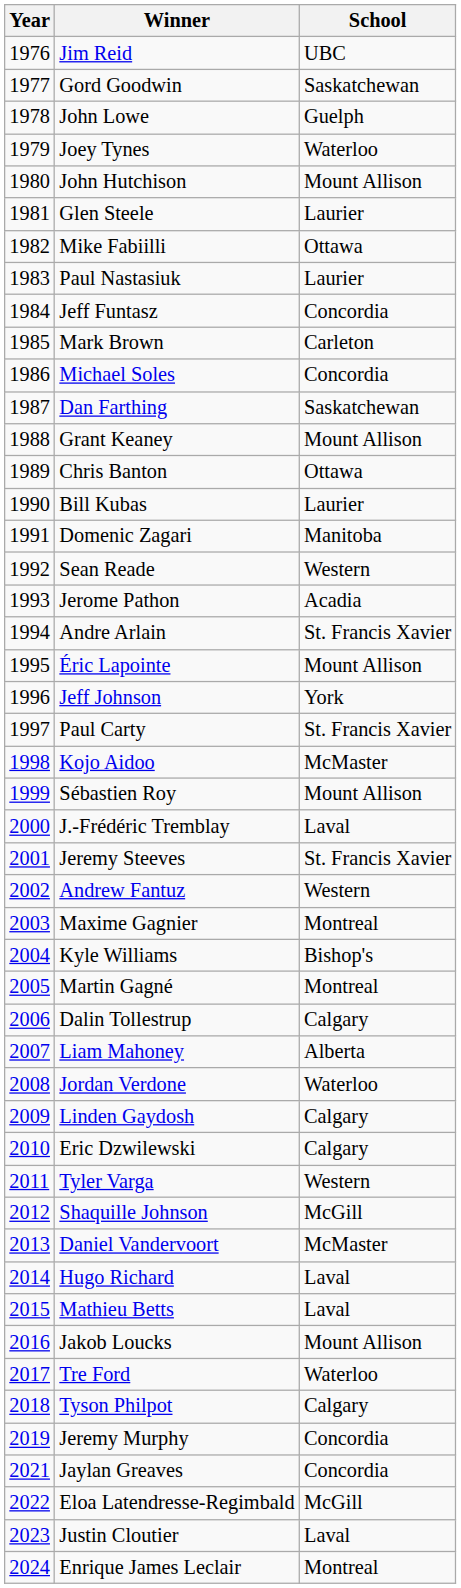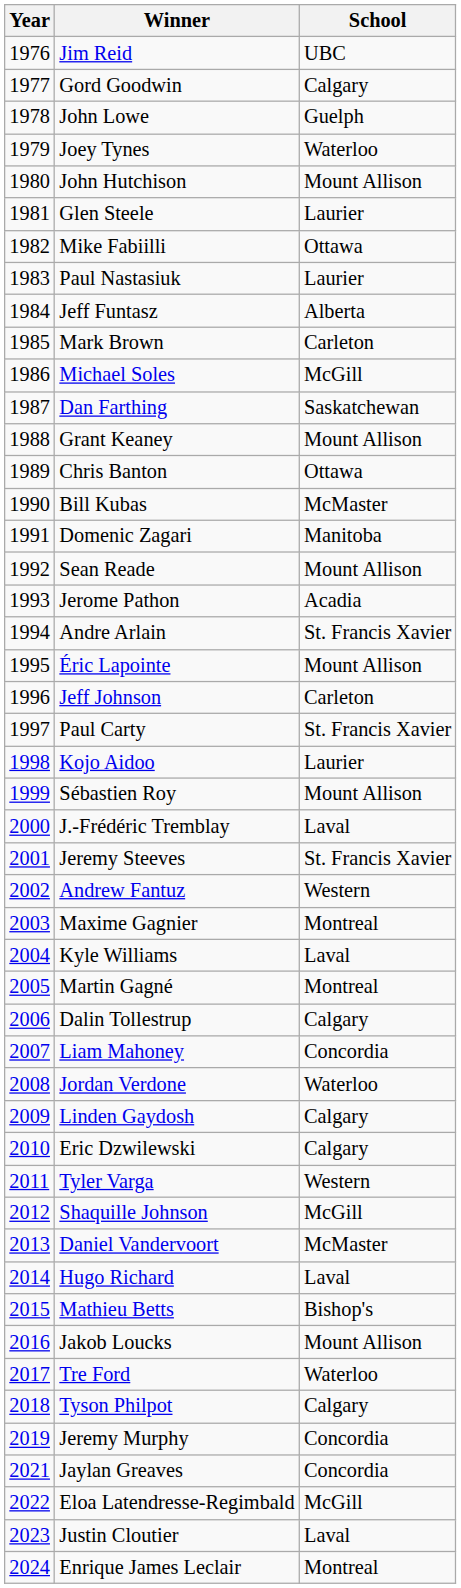 <table class="wikitable">
 <tr>
 <th>Year</th>
 <th>Winner</th>
 <th>School</th>
 </tr>
 <tr>
 <td>1976</td>
 <td><a href='#'>Jim Reid</a></td>
 <td>UBC</td>
 </tr>
 <tr>
 <td>1977</td>
 <td>Gord Goodwin</td>
-<td>Saskatchewan</td>
+<td>Calgary</td>
 </tr>
 <tr>
 <td>1978</td>
 <td>John Lowe</td>
 <td>Guelph</td>
 </tr>
 <tr>
 <td>1979</td>
 <td>Joey Tynes</td>
 <td>Waterloo</td>
 </tr>
 <tr>
 <td>1980</td>
 <td>John Hutchison</td>
 <td>Mount Allison</td>
 </tr>
 <tr>
 <td>1981</td>
 <td>Glen Steele</td>
 <td>Laurier</td>
 </tr>
 <tr>
 <td>1982</td>
 <td>Mike Fabiilli</td>
 <td>Ottawa</td>
 </tr>
 <tr>
 <td>1983</td>
 <td>Paul Nastasiuk</td>
 <td>Laurier</td>
 </tr>
 <tr>
 <td>1984</td>
 <td>Jeff Funtasz</td>
-<td>Concordia</td>
+<td>Alberta</td>
 </tr>
 <tr>
 <td>1985</td>
 <td>Mark Brown</td>
 <td>Carleton</td>
 </tr>
 <tr>
 <td>1986</td>
 <td><a href='#'>Michael Soles</a></td>
-<td>Concordia</td>
+<td>McGill</td>
 </tr>
 <tr>
 <td>1987</td>
 <td><a href='#'>Dan Farthing</a></td>
 <td>Saskatchewan</td>
 </tr>
 <tr>
 <td>1988</td>
 <td>Grant Keaney</td>
 <td>Mount Allison</td>
 </tr>
 <tr>
 <td>1989</td>
 <td>Chris Banton</td>
 <td>Ottawa</td>
 </tr>
 <tr>
 <td>1990</td>
 <td>Bill Kubas</td>
-<td>Laurier</td>
+<td>McMaster</td>
 </tr>
 <tr>
 <td>1991</td>
 <td>Domenic Zagari</td>
 <td>Manitoba</td>
 </tr>
 <tr>
 <td>1992</td>
 <td>Sean Reade</td>
-<td>Western</td>
+<td>Mount Allison</td>
 </tr>
 <tr>
 <td>1993</td>
 <td>Jerome Pathon</td>
 <td>Acadia</td>
 </tr>
 <tr>
 <td>1994</td>
 <td>Andre Arlain</td>
 <td>St. Francis Xavier</td>
 </tr>
 <tr>
 <td>1995</td>
 <td><a href='#'>Éric Lapointe</a></td>
 <td>Mount Allison</td>
 </tr>
 <tr>
 <td>1996</td>
 <td><a href='#'>Jeff Johnson</a></td>
-<td>York</td>
+<td>Carleton</td>
 </tr>
 <tr>
 <td>1997</td>
 <td>Paul Carty</td>
 <td>St. Francis Xavier</td>
 </tr>
 <tr>
 <td><a href='#'>1998</a></td>
 <td><a href='#'>Kojo Aidoo</a></td>
-<td>McMaster</td>
+<td>Laurier</td>
 </tr>
 <tr>
 <td><a href='#'>1999</a></td>
 <td>Sébastien Roy</td>
 <td>Mount Allison</td>
 </tr>
 <tr>
 <td><a href='#'>2000</a></td>
 <td>J.-Frédéric Tremblay</td>
 <td>Laval</td>
 </tr>
 <tr>
 <td><a href='#'>2001</a></td>
 <td>Jeremy Steeves</td>
 <td>St. Francis Xavier</td>
 </tr>
 <tr>
 <td><a href='#'>2002</a></td>
 <td><a href='#'>Andrew Fantuz</a></td>
 <td>Western</td>
 </tr>
 <tr>
 <td><a href='#'>2003</a></td>
 <td>Maxime Gagnier</td>
 <td>Montreal</td>
 </tr>
 <tr>
 <td><a href='#'>2004</a></td>
 <td>Kyle Williams</td>
-<td>Bishop's</td>
+<td>Laval</td>
 </tr>
 <tr>
 <td><a href='#'>2005</a></td>
 <td>Martin Gagné</td>
 <td>Montreal</td>
 </tr>
 <tr>
 <td><a href='#'>2006</a></td>
 <td>Dalin Tollestrup</td>
 <td>Calgary</td>
 </tr>
 <tr>
 <td><a href='#'>2007</a></td>
 <td><a href='#'>Liam Mahoney</a></td>
-<td>Alberta</td>
+<td>Concordia</td>
 </tr>
 <tr>
 <td><a href='#'>2008</a></td>
 <td><a href='#'>Jordan Verdone</a></td>
 <td>Waterloo</td>
 </tr>
 <tr>
 <td><a href='#'>2009</a></td>
 <td><a href='#'>Linden Gaydosh</a></td>
 <td>Calgary</td>
 </tr>
 <tr>
 <td><a href='#'>2010</a></td>
 <td>Eric Dzwilewski</td>
 <td>Calgary</td>
 </tr>
 <tr>
 <td><a href='#'>2011</a></td>
 <td><a href='#'>Tyler Varga</a></td>
 <td>Western</td>
 </tr>
 <tr>
 <td><a href='#'>2012</a></td>
 <td><a href='#'>Shaquille Johnson</a></td>
 <td>McGill</td>
 </tr>
 <tr>
 <td><a href='#'>2013</a></td>
 <td><a href='#'>Daniel Vandervoort</a></td>
 <td>McMaster</td>
 </tr>
 <tr>
 <td><a href='#'>2014</a></td>
 <td><a href='#'>Hugo Richard</a></td>
 <td>Laval</td>
 </tr>
 <tr>
 <td><a href='#'>2015</a></td>
 <td><a href='#'>Mathieu Betts</a></td>
-<td>Laval</td>
+<td>Bishop's</td>
 </tr>
 <tr>
 <td><a href='#'>2016</a></td>
 <td>Jakob Loucks</td>
 <td>Mount Allison</td>
 </tr>
 <tr>
 <td><a href='#'>2017</a></td>
 <td><a href='#'>Tre Ford</a></td>
 <td>Waterloo</td>
 </tr>
 <tr>
 <td><a href='#'>2018</a></td>
 <td><a href='#'>Tyson Philpot</a></td>
 <td>Calgary</td>
 </tr>
 <tr>
 <td><a href='#'>2019</a></td>
 <td>Jeremy Murphy</td>
 <td>Concordia</td>
 </tr>
 <tr>
 <td><a href='#'>2021</a></td>
 <td>Jaylan Greaves</td>
 <td>Concordia</td>
 </tr>
 <tr>
 <td><a href='#'>2022</a></td>
 <td>Eloa Latendresse-Regimbald</td>
 <td>McGill</td>
 </tr>
 <tr>
 <td><a href='#'>2023</a></td>
 <td>Justin Cloutier</td>
 <td>Laval</td>
 </tr>
 <tr>
 <td><a href='#'>2024</a></td>
 <td>Enrique James Leclair</td>
 <td>Montreal<br></td>
 </tr>
 </table>
